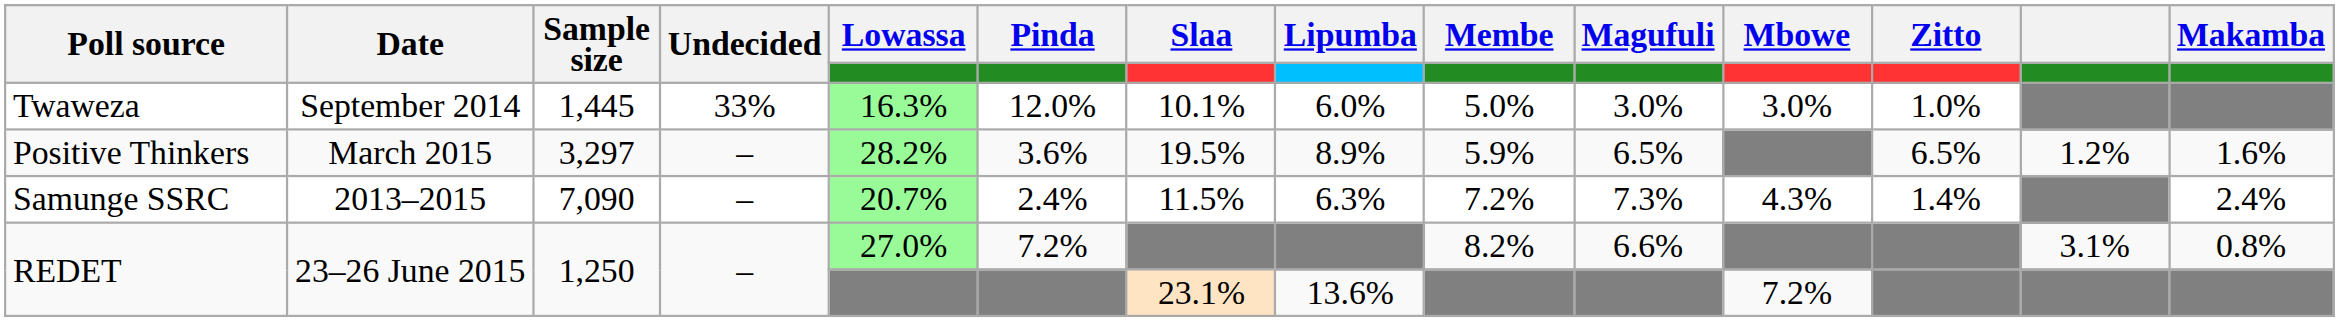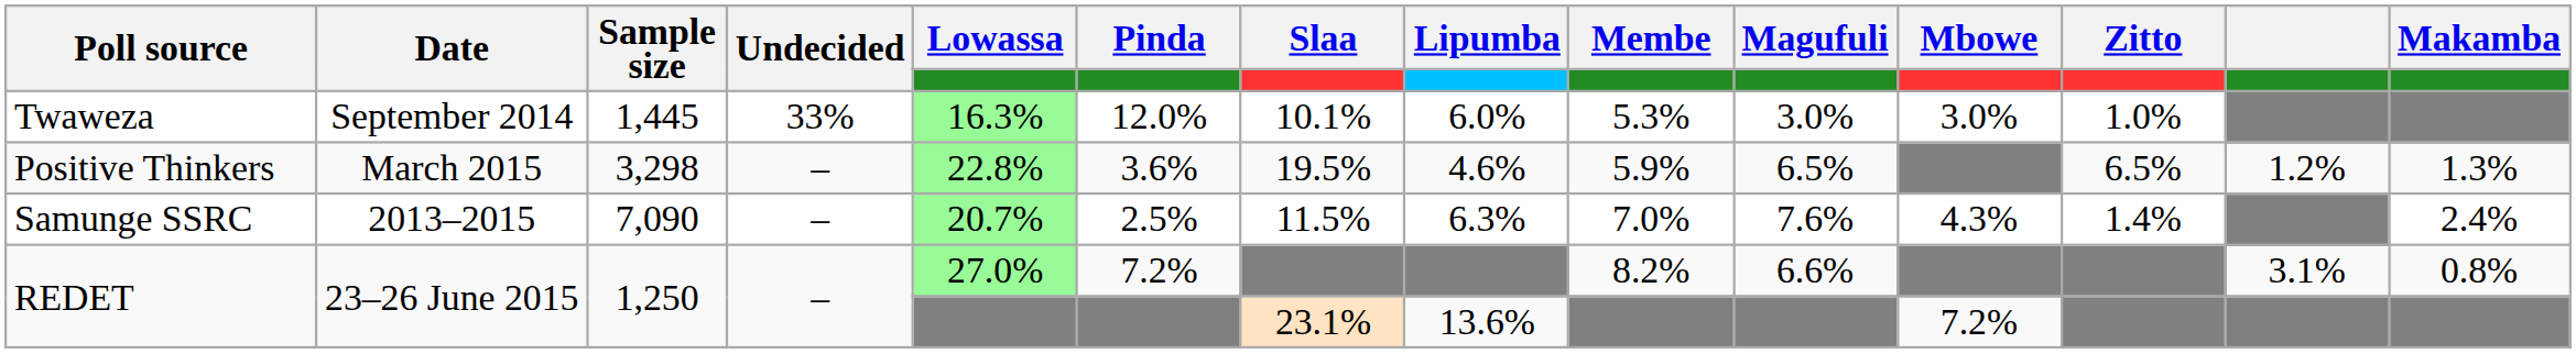 <table class="wikitable" style="text-align:center;font-size:95%;line-height:14px;">
 <tr style="background:lightgrey;">
 <th rowspan="2" style="width:120px;">Poll source</th>
 <th rowspan="2">Date</th>
 <th rowspan="2" style="width:50px;">Sample size</th>
 <th rowspan="2" style="width:60px;">Undecided</th>
 <th style="width:60px;"><a href='#'>Lowassa</a><br></th>
 <th style="width:60px;"><a href='#'>Pinda</a><br></th>
 <th style="width:60px;"><a href='#'>Slaa</a><br></th>
 <th style="width:60px;"><a href='#'>Lipumba</a><br></th>
 <th style="width:60px;"><a href='#'>Membe</a><br></th>
 <th style="width:60px;"><a href='#'>Magufuli</a><br></th>
 <th style="width:60px;"><a href='#'>Mbowe</a><br></th>
 <th style="width:60px;"><a href='#'>Zitto</a><br></th>
 <th style="width:60px;"><br></th>
 <th style="width:60px;"><a href='#'>Makamba</a><br></th>
 </tr>
 <tr>
 <td style="background-color:#228B22"></td>
 <td style="background-color:#228B22"></td>
 <td style="background-color:#F33"></td>
 <td style="background-color:#00BFFF"></td>
 <td style="background-color:#228B22"></td>
 <td style="background-color:#228B22"></td>
 <td style="background-color:#F33"></td>
 <td style="background-color:#F33"></td>
 <td style="background-color:#228B22"></td>
 <td style="background-color:#228B22"></td>
 </tr>
 <tr style="background:white;">
 <td align=left>Twaweza</td>
 <td>September 2014</td>
 <td>1,445</td>
 <td>33%</td>
 <td bgcolor="#98FB98">16.3%</td>
 <td>12.0%</td>
 <td>10.1%</td>
 <td>6.0%</td>
-<td>5.0%</td>
+<td>5.3%</td>
 <td>3.0%</td>
 <td>3.0%</td>
 <td>1.0%</td>
 <td bgcolor="grey"></td>
 <td bgcolor="grey"></td>
 </tr>
 <tr>
 <td align=left>Positive Thinkers</td>
 <td>March 2015</td>
-<td>3,297</td>
+<td>3,298</td>
 <td>–</td>
-<td bgcolor="#98FB98">28.2%</td>
+<td bgcolor="#98FB98">22.8%</td>
 <td>3.6%</td>
 <td>19.5%</td>
-<td>8.9%</td>
+<td>4.6%</td>
 <td>5.9%</td>
 <td>6.5%</td>
 <td bgcolor="grey"></td>
 <td>6.5%</td>
 <td>1.2%</td>
-<td>1.6%</td>
+<td>1.3%</td>
 </tr>
 <tr style="background:white;">
 <td align=left>Samunge SSRC</td>
 <td>2013–2015</td>
 <td>7,090</td>
 <td>–</td>
 <td bgcolor="#98FB98">20.7%</td>
-<td>2.4%</td>
+<td>2.5%</td>
 <td>11.5%</td>
 <td>6.3%</td>
-<td>7.2%</td>
-<td>7.3%</td>
+<td>7.0%</td>
+<td>7.6%</td>
 <td>4.3%</td>
 <td>1.4%</td>
 <td bgcolor="grey"></td>
 <td>2.4%</td>
 </tr>
 <tr>
 <td rowspan="2" align=left>REDET</td>
 <td rowspan="2">23–26 June 2015</td>
 <td rowspan="2">1,250</td>
 <td rowspan="2">–</td>
 <td bgcolor="#98FB98">27.0%</td>
 <td>7.2%</td>
 <td bgcolor="grey"></td>
 <td bgcolor="grey"></td>
 <td>8.2%</td>
 <td>6.6%</td>
 <td bgcolor="grey"></td>
 <td bgcolor="grey"></td>
 <td>3.1%</td>
 <td>0.8%</td>
 </tr>
 <tr>
 <td bgcolor="grey"></td>
 <td bgcolor="grey"></td>
 <td bgcolor="FFE4C4">23.1%</td>
 <td>13.6%</td>
 <td bgcolor="grey"></td>
 <td bgcolor="grey"></td>
 <td>7.2%</td>
 <td bgcolor="grey"></td>
 <td bgcolor="grey"></td>
 <td bgcolor="grey"></td>
 </tr>
 </table>
